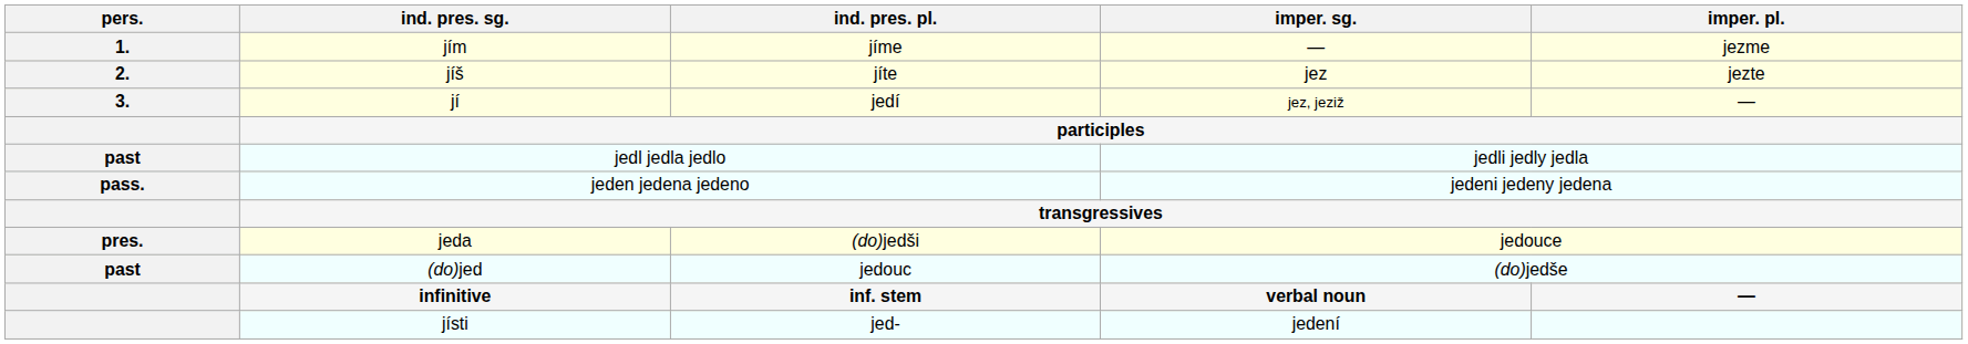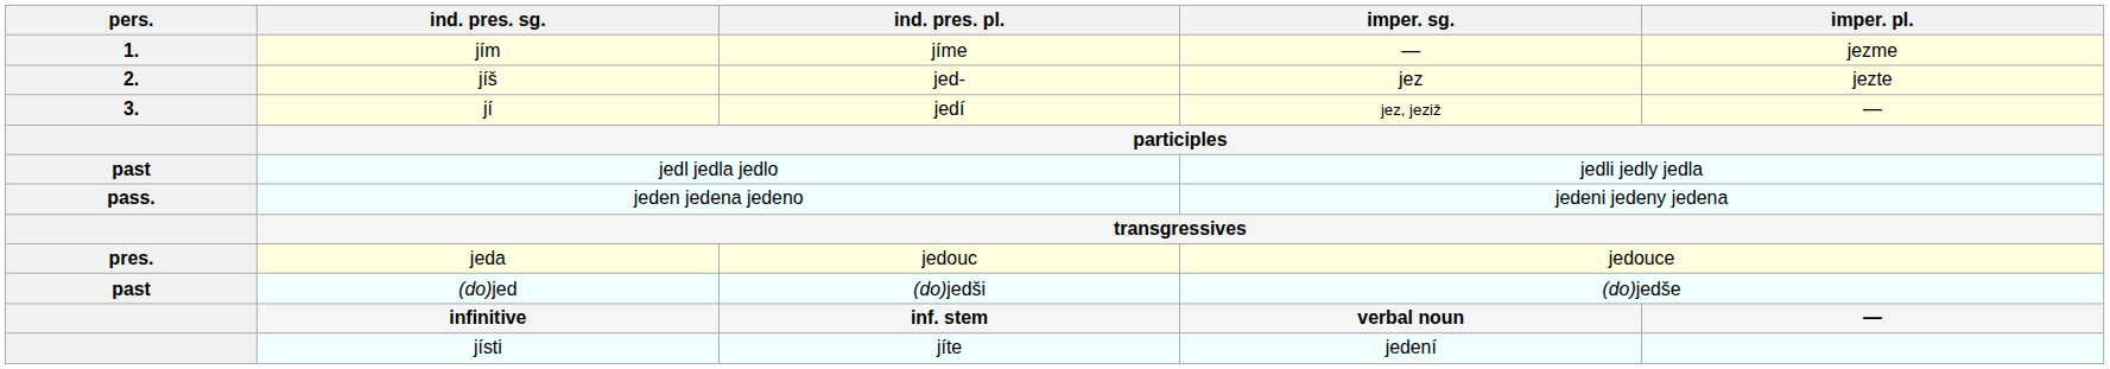 <table class="wikitable" border="1" width=90% style="text-align:center; background:lightyellow">
 <tr>
 <th>pers.</th>
 <th width=22%>ind. pres. sg.</th>
 <th width=22%>ind. pres. pl.</th>
 <th width=22%>imper. sg.</th>
 <th width=22%>imper. pl.</th>
 </tr>
 <tr>
 <th>1.</th>
 <td>jím</td>
 <td>jíme</td>
 <td>—</td>
 <td>jezme</td>
 </tr>
 <tr>
 <th>2.</th>
 <td>jíš</td>
-<td>jíte</td>
+<td>jed-</td>
 <td>jez</td>
 <td>jezte</td>
 </tr>
 <tr>
 <th>3.</th>
 <td>jí</td>
 <td>jedí</td>
 <td><small>jez, jeziž</small></td>
 <td>—</td>
 </tr>
 <tr style="font-weight:bold; background:whitesmoke">
 <th> </th>
 <td colspan=4>participles</td>
 </tr>
 <tr style="background:azure">
 <th>past</th>
 <td colspan=2>jedl jedla jedlo</td>
 <td colspan=2>jedli jedly jedla</td>
 </tr>
 <tr style="background:azure">
 <th>pass.</th>
 <td colspan=2>jeden jedena jedeno</td>
 <td colspan=2>jedeni jedeny jedena</td>
 </tr>
 <tr style="font-weight:bold; background:whitesmoke">
 <th> </th>
 <td colspan=4>transgressives</td>
 </tr>
 <tr>
 <th>pres.</th>
 <td>jeda</td>
-<td><em>(do)</em>jedši</td>
+<td>jedouc</td>
 <td colspan=2>jedouce</td>
 </tr>
 <tr style="background:azure">
 <th>past</th>
 <td><em>(do)</em>jed</td>
-<td>jedouc</td>
+<td><em>(do)</em>jedši</td>
 <td colspan=2><em>(do)</em>jedše</td>
 </tr>
 <tr style="font-weight:bold; background:whitesmoke">
 <th> </th>
 <td>infinitive</td>
 <td>inf. stem</td>
 <td>verbal noun</td>
 <td>—</td>
 </tr>
 <tr style="background:azure">
 <th> </th>
 <td>jísti</td>
-<td>jed-</td>
+<td>jíte</td>
 <td>jedení</td>
 <td></td>
 </tr>
 </table>
